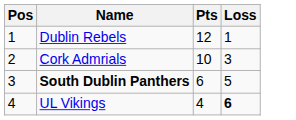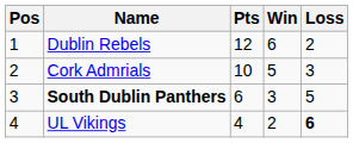 <table class="wikitable">
 <tr>
 <th>Pos</th>
 <th>Name</th>
 <th>Pts</th>
+<th>Win</th>
 <th>Loss</th>
 </tr>
 <tr>
 <td>1</td>
 <td><a href='#'>Dublin Rebels</a></td>
 <td>12</td>
-<td>1</td>
+<td>6</td>
+<td>2</td>
 </tr>
 <tr>
 <td>2</td>
 <td><a href='#'>Cork Admrials</a></td>
 <td>10</td>
+<td>5</td>
 <td>3</td>
 </tr>
 <tr>
 <td>3</td>
 <td><strong>South Dublin Panthers</strong></td>
 <td>6</td>
+<td>3</td>
 <td>5</td>
 </tr>
 <tr>
 <td>4</td>
 <td><a href='#'>UL Vikings</a></td>
 <td>4</td>
+<td>2</td>
 <td><strong>6</strong></td>
 </tr>
 </table>
